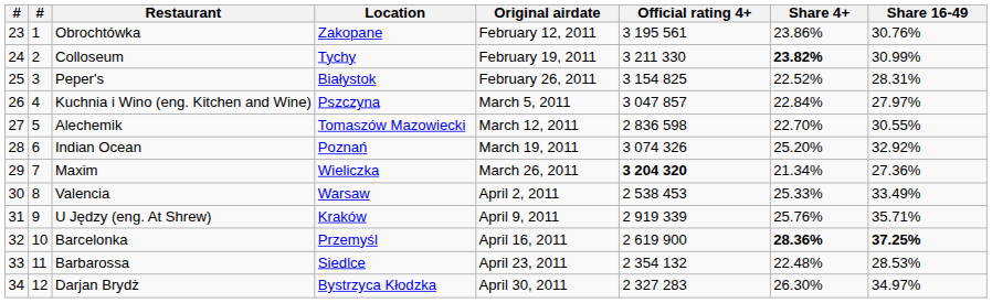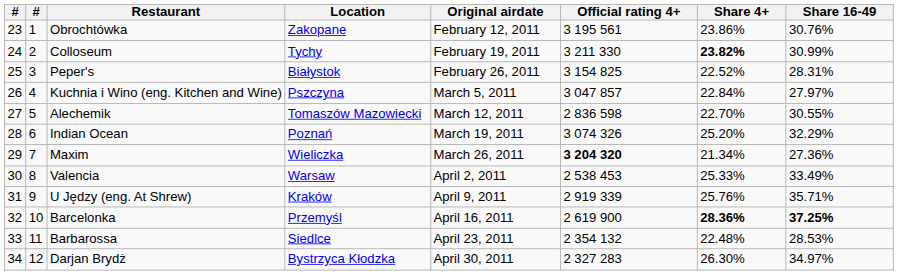 <table class=wikitable>
 <tr>
 <th style="padding: 0px 8px">#</th>
 <th style="padding: 0px 8px">#</th>
 <th style="padding: 0px 35px">Restaurant</th>
 <th style="padding: 0px 55px">Location</th>
 <th style="padding: 0px 20px">Original airdate</th>
 <th style="padding: 0px 20px">Official rating 4+</th>
 <th style="padding: 0px 20px">Share 4+</th>
 <th style="padding: 0px 20px">Share 16-49</th>
 </tr>
 <tr>
 <td>23</td>
 <td>1</td>
 <td>Obrochtówka</td>
 <td><a href='#'>Zakopane</a></td>
 <td>February 12, 2011</td>
 <td>3 195 561</td>
 <td>23.86%</td>
 <td>30.76%</td>
 </tr>
 <tr>
 <td>24</td>
 <td>2</td>
 <td>Colloseum </td>
 <td><a href='#'>Tychy</a></td>
 <td>February 19, 2011</td>
 <td>3 211 330</td>
 <td><strong>23.82%</strong></td>
 <td>30.99%</td>
 </tr>
 <tr>
 <td>25</td>
 <td>3</td>
 <td>Peper's</td>
 <td><a href='#'>Białystok</a></td>
 <td>February 26, 2011</td>
 <td>3 154 825</td>
 <td>22.52%</td>
 <td>28.31%</td>
 </tr>
 <tr>
 <td>26</td>
 <td>4</td>
 <td>Kuchnia i Wino (eng. Kitchen and Wine)</td>
 <td><a href='#'>Pszczyna</a></td>
 <td>March 5, 2011</td>
 <td>3 047 857</td>
 <td>22.84%</td>
 <td>27.97%</td>
 </tr>
 <tr>
 <td>27</td>
 <td>5</td>
 <td>Alechemik</td>
 <td><a href='#'>Tomaszów Mazowiecki</a></td>
 <td>March 12, 2011</td>
 <td>2 836 598</td>
 <td>22.70%</td>
 <td>30.55%</td>
 </tr>
 <tr>
 <td>28</td>
 <td>6</td>
 <td>Indian Ocean</td>
 <td><a href='#'>Poznań</a></td>
 <td>March 19, 2011</td>
 <td>3 074 326</td>
 <td>25.20%</td>
-<td>32.92%</td>
+<td>32.29%</td>
 </tr>
 <tr>
 <td>29</td>
 <td>7</td>
 <td>Maxim</td>
 <td><a href='#'>Wieliczka</a></td>
 <td>March 26, 2011</td>
 <td><strong>3 204 320</strong></td>
 <td>21.34%</td>
 <td>27.36%</td>
 </tr>
 <tr>
 <td>30</td>
 <td>8</td>
 <td>Valencia </td>
 <td><a href='#'>Warsaw</a></td>
 <td>April 2, 2011</td>
 <td>2 538 453</td>
 <td>25.33%</td>
 <td>33.49%</td>
 </tr>
 <tr>
 <td>31</td>
 <td>9</td>
 <td>U Jędzy (eng. At Shrew) </td>
 <td><a href='#'>Kraków</a></td>
 <td>April 9, 2011</td>
 <td>2 919 339</td>
 <td>25.76%</td>
 <td>35.71%</td>
 </tr>
 <tr>
 <td>32</td>
 <td>10</td>
 <td>Barcelonka</td>
 <td><a href='#'>Przemyśl</a></td>
 <td>April 16, 2011</td>
 <td>2 619 900</td>
 <td><strong>28.36%</strong></td>
 <td><strong>37.25%</strong></td>
 </tr>
 <tr>
 <td>33</td>
 <td>11</td>
 <td>Barbarossa </td>
 <td><a href='#'>Siedlce</a></td>
 <td>April 23, 2011</td>
 <td>2 354 132</td>
 <td>22.48%</td>
 <td>28.53%</td>
 </tr>
 <tr>
 <td>34</td>
 <td>12</td>
 <td>Darjan Brydż </td>
 <td><a href='#'>Bystrzyca Kłodzka</a></td>
 <td>April 30, 2011</td>
 <td>2 327 283</td>
 <td>26.30%</td>
 <td>34.97%</td>
 </tr>
 </table>
